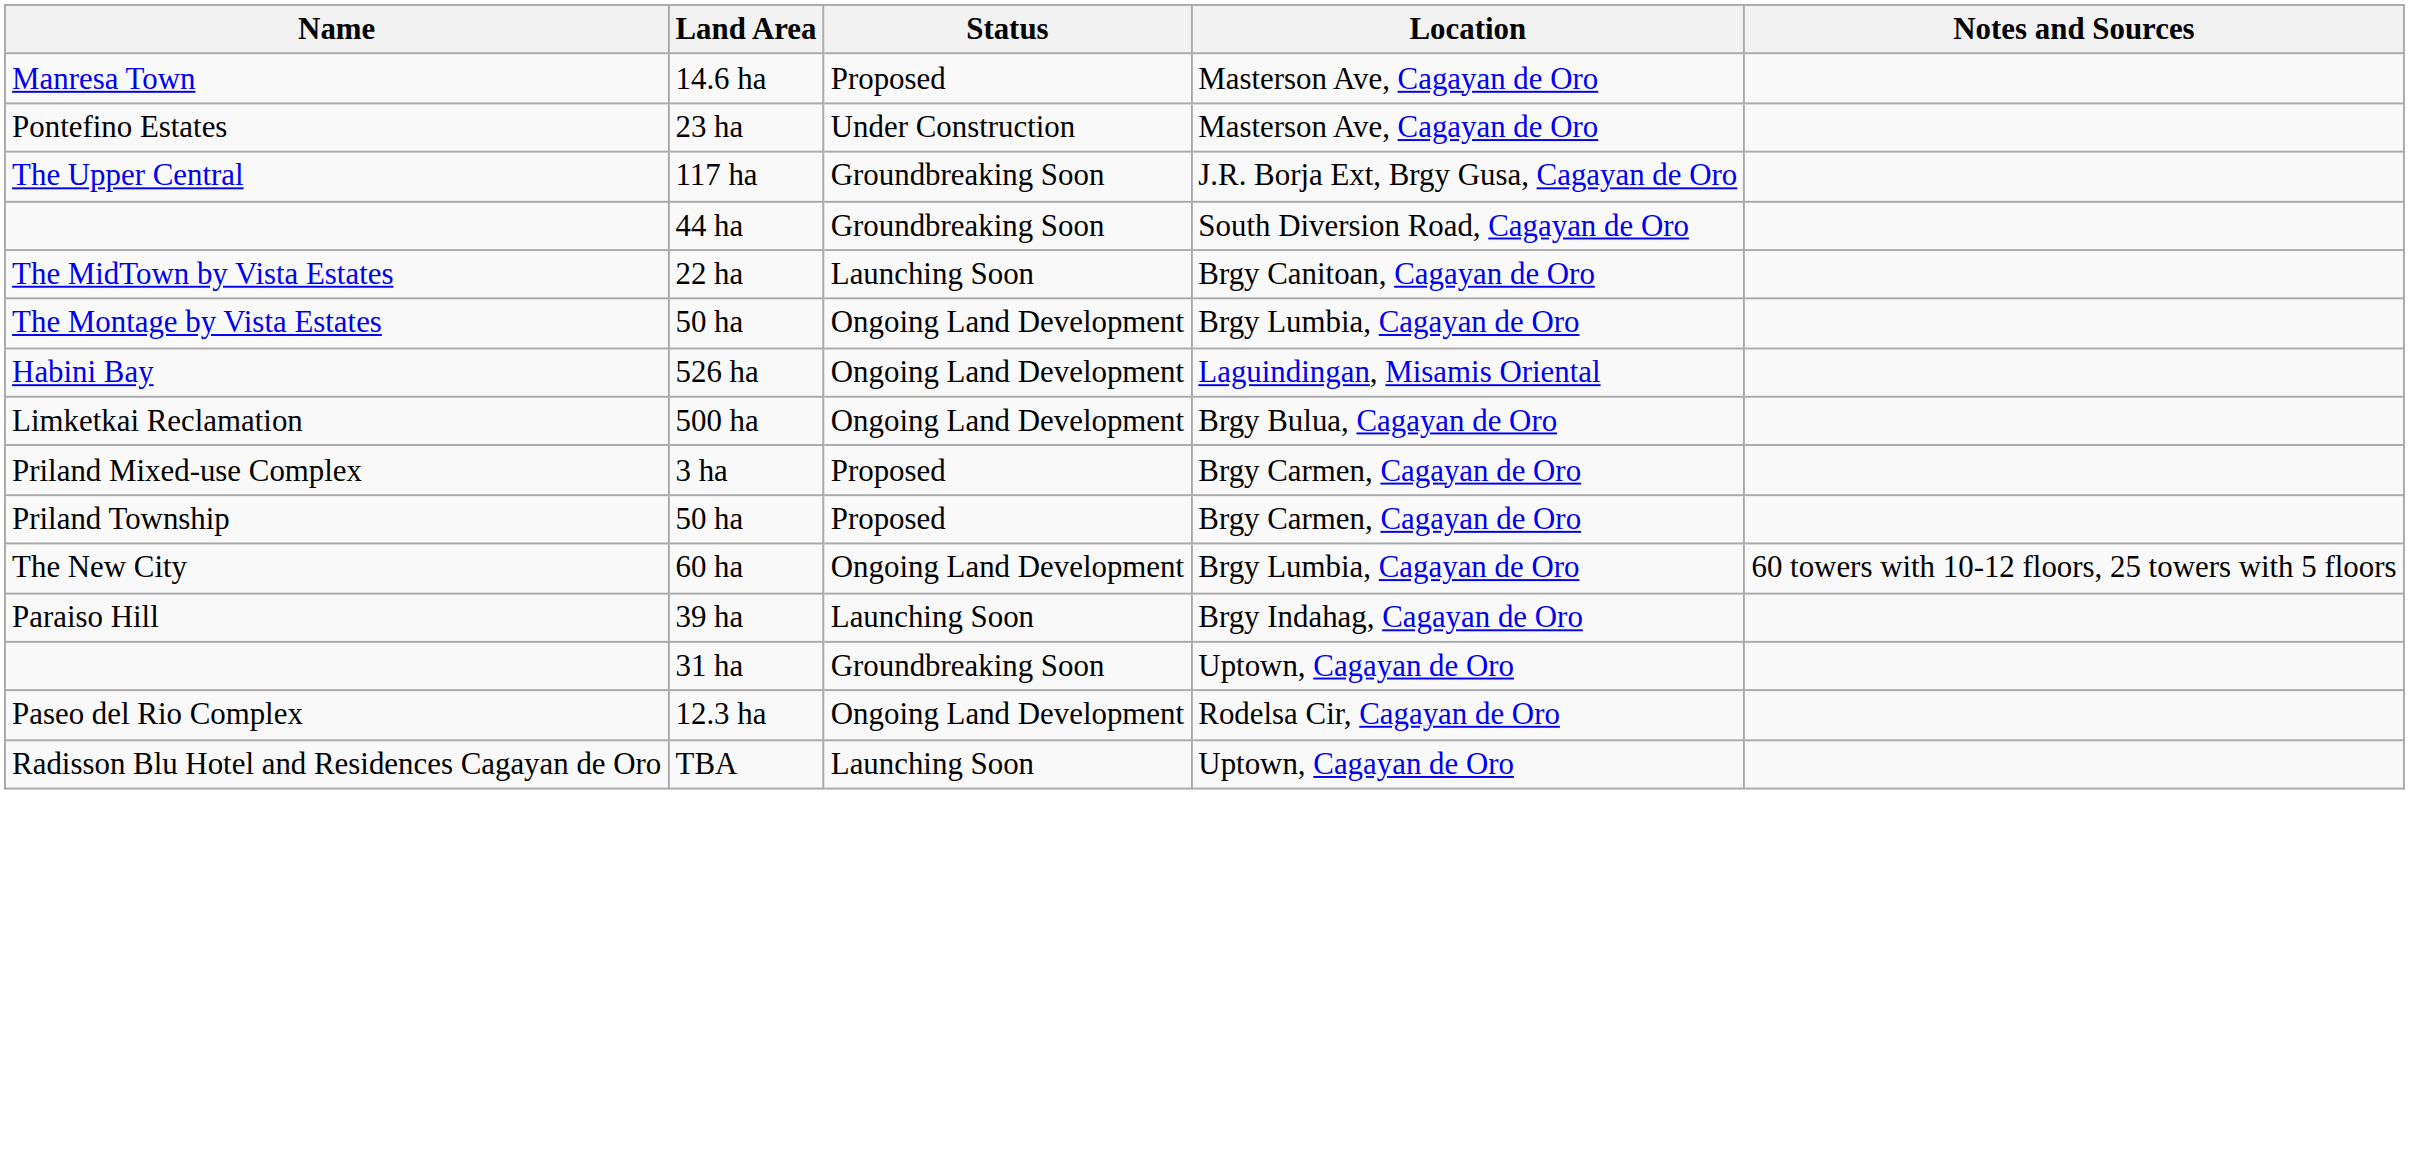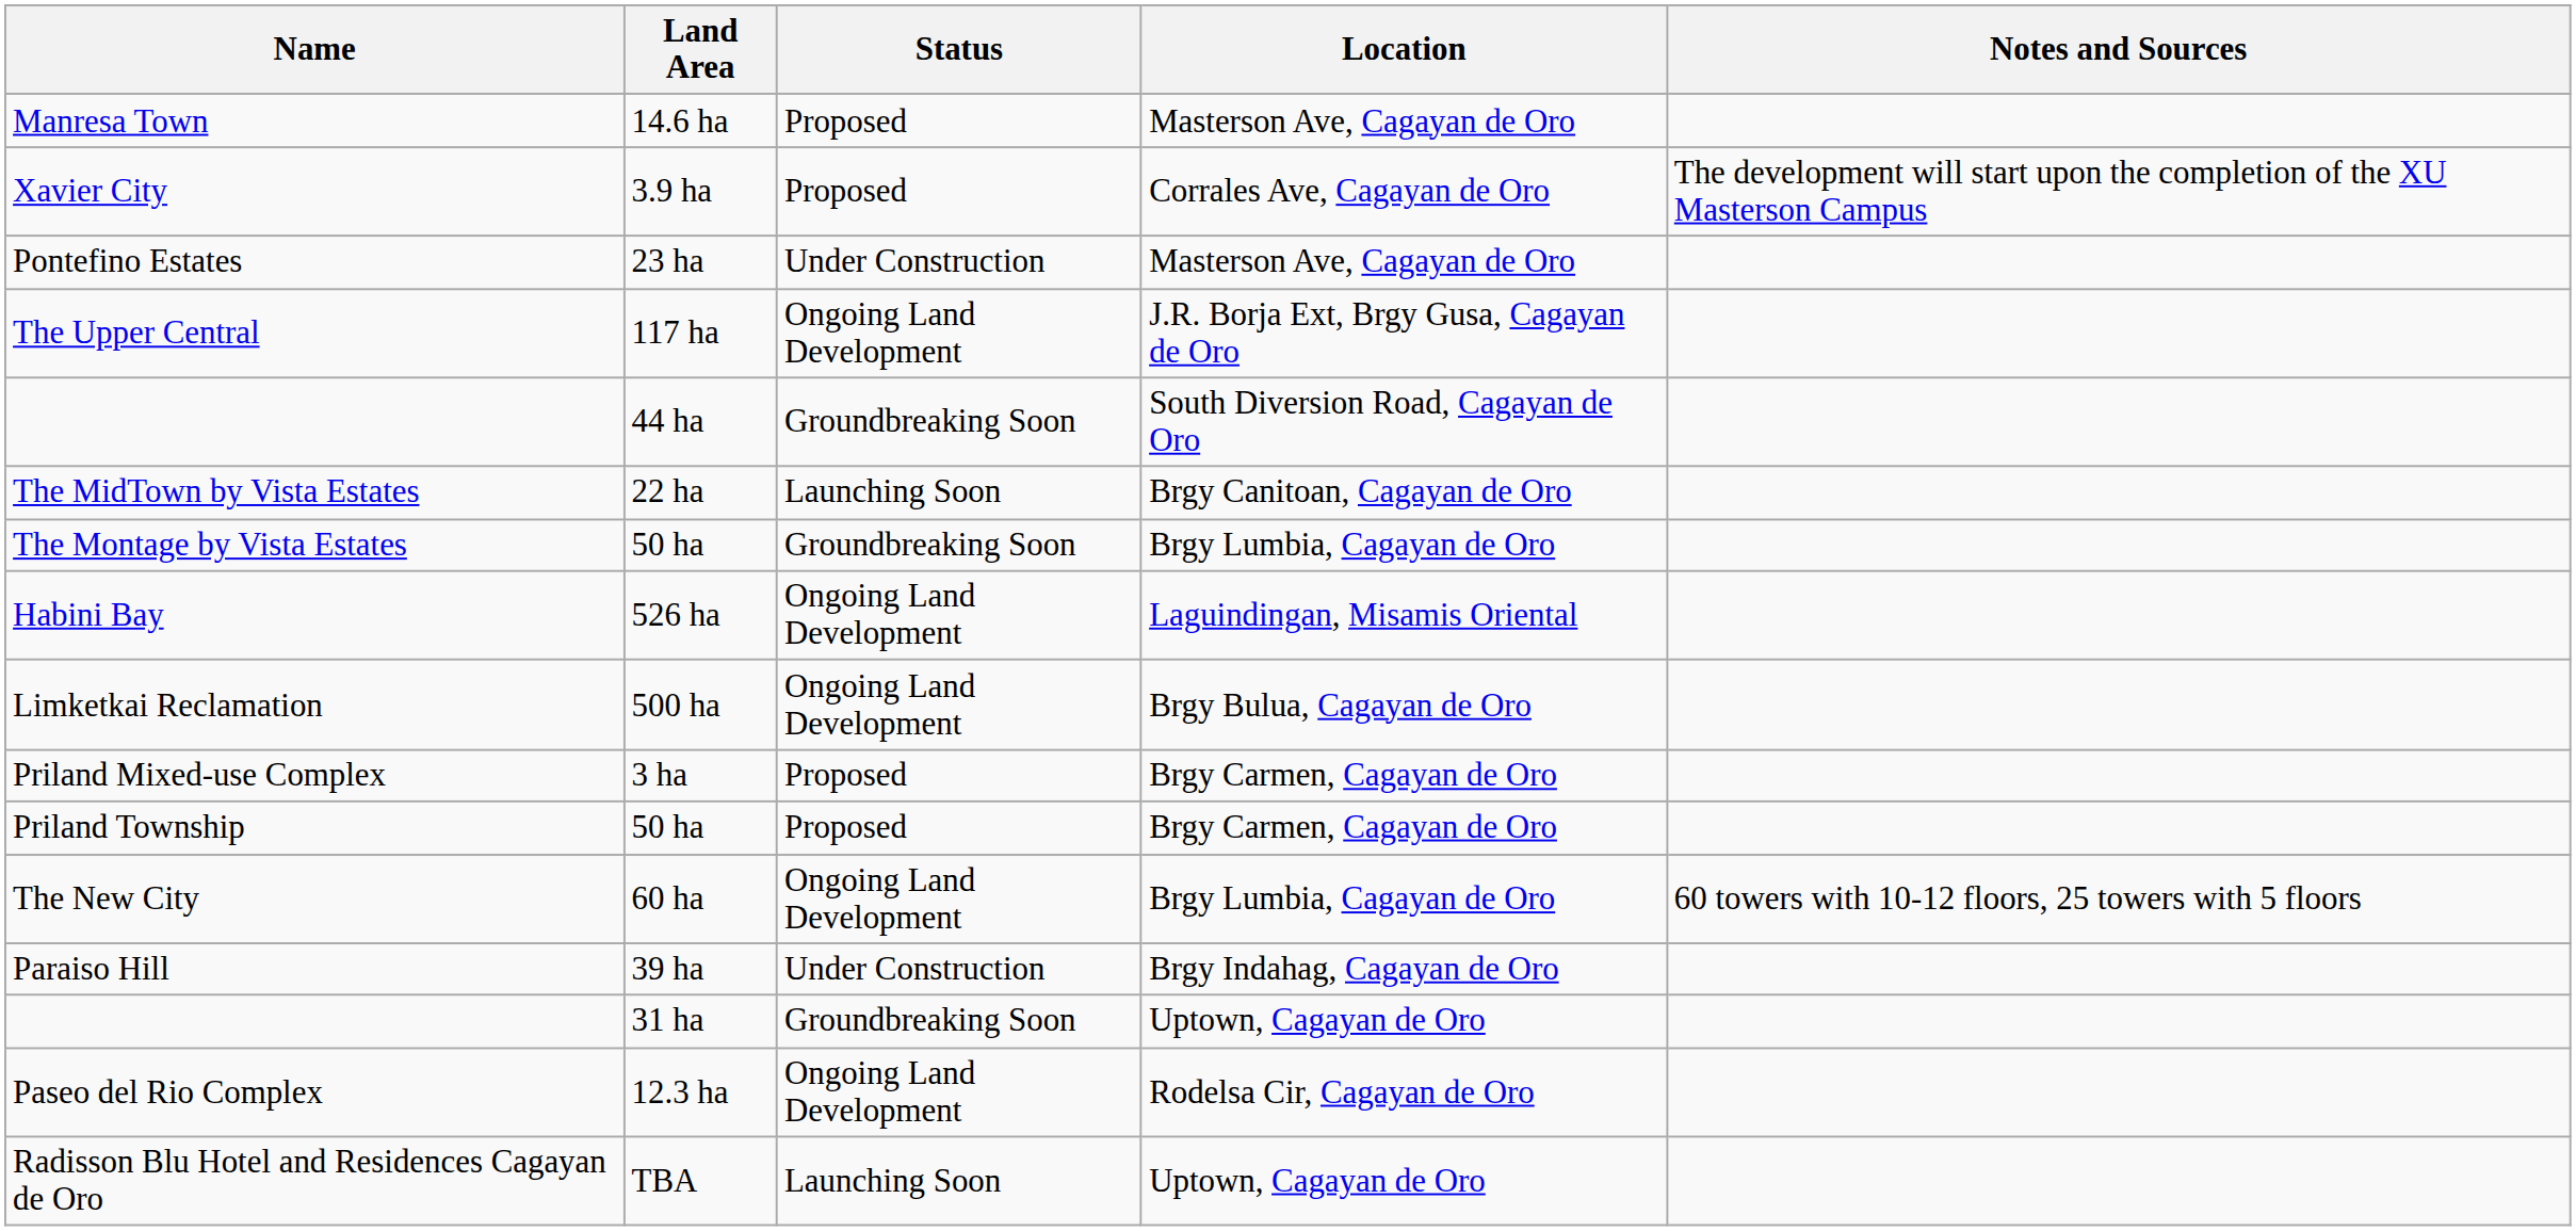 <table class="wikitable sortable">
 <tr>
 <th>Name</th>
 <th>Land Area</th>
 <th>Status</th>
 <th>Location</th>
 <th>Notes and Sources</th>
 </tr>
 <tr>
 <td><a href='#'>Manresa Town</a></td>
 <td>14.6 ha</td>
 <td>Proposed</td>
 <td>Masterson Ave, <a href='#'>Cagayan de Oro</a></td>
 <td></td>
 </tr>
 <tr>
+<td><a href='#'>Xavier City</a></td>
+<td>3.9 ha</td>
+<td>Proposed</td>
+<td>Corrales Ave, <a href='#'>Cagayan de Oro</a></td>
+<td>The development will start upon the completion of the <a href='#'>XU Masterson Campus</a></td>
+</tr>
+<tr>
 <td>Pontefino Estates</td>
 <td>23 ha</td>
 <td>Under Construction</td>
 <td>Masterson Ave, <a href='#'>Cagayan de Oro</a></td>
 <td></td>
 </tr>
 <tr>
 <td><a href='#'>The Upper Central</a></td>
 <td>117 ha</td>
-<td>Groundbreaking Soon</td>
+<td>Ongoing Land Development</td>
 <td>J.R. Borja Ext, Brgy Gusa, <a href='#'>Cagayan de Oro</a></td>
 <td></td>
 </tr>
 <tr>
 <td></td>
 <td>44 ha</td>
 <td>Groundbreaking Soon</td>
 <td>South Diversion Road, <a href='#'>Cagayan de Oro</a></td>
 <td></td>
 </tr>
 <tr>
 <td><a href='#'>The MidTown by Vista Estates</a></td>
 <td>22 ha</td>
 <td>Launching Soon</td>
 <td>Brgy Canitoan, <a href='#'>Cagayan de Oro</a></td>
 <td></td>
 </tr>
 <tr>
 <td><a href='#'>The Montage by Vista Estates</a></td>
 <td>50 ha</td>
-<td>Ongoing Land Development</td>
+<td>Groundbreaking Soon</td>
 <td>Brgy Lumbia, <a href='#'>Cagayan de Oro</a></td>
 <td></td>
 </tr>
 <tr>
 <td><a href='#'>Habini Bay</a></td>
 <td>526 ha</td>
 <td>Ongoing Land Development</td>
 <td><a href='#'>Laguindingan</a>, <a href='#'>Misamis Oriental</a></td>
 <td></td>
 </tr>
 <tr>
 <td>Limketkai Reclamation</td>
 <td>500 ha</td>
 <td>Ongoing Land Development</td>
 <td>Brgy Bulua, <a href='#'>Cagayan de Oro</a></td>
 <td></td>
 </tr>
 <tr>
 <td>Priland Mixed-use Complex</td>
 <td>3 ha</td>
 <td>Proposed</td>
 <td>Brgy Carmen, <a href='#'>Cagayan de Oro</a></td>
 <td></td>
 </tr>
 <tr>
 <td>Priland Township</td>
 <td>50 ha</td>
 <td>Proposed</td>
 <td>Brgy Carmen, <a href='#'>Cagayan de Oro</a></td>
 <td></td>
 </tr>
 <tr>
 <td>The New City</td>
 <td>60 ha</td>
 <td>Ongoing Land Development</td>
 <td>Brgy Lumbia, <a href='#'>Cagayan de Oro</a></td>
 <td>60 towers with 10-12 floors, 25 towers with 5 floors</td>
 </tr>
 <tr>
 <td>Paraiso Hill</td>
 <td>39 ha</td>
-<td>Launching Soon</td>
+<td>Under Construction</td>
 <td>Brgy Indahag, <a href='#'>Cagayan de Oro</a></td>
 <td></td>
 </tr>
 <tr>
 <td></td>
 <td>31 ha</td>
 <td>Groundbreaking Soon</td>
 <td>Uptown, <a href='#'>Cagayan de Oro</a></td>
 <td></td>
 </tr>
 <tr>
 <td>Paseo del Rio Complex</td>
 <td>12.3 ha</td>
 <td>Ongoing Land Development</td>
 <td>Rodelsa Cir, <a href='#'>Cagayan de Oro</a></td>
 <td></td>
 </tr>
 <tr>
 <td>Radisson Blu Hotel and Residences Cagayan de Oro</td>
 <td>TBA</td>
 <td>Launching Soon</td>
 <td>Uptown, <a href='#'>Cagayan de Oro</a></td>
 <td></td>
 </tr>
 </table>
